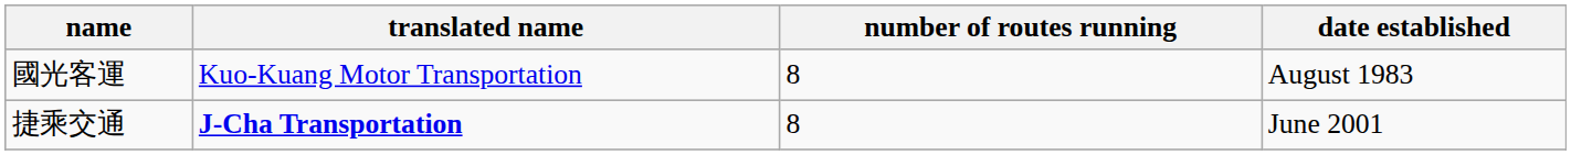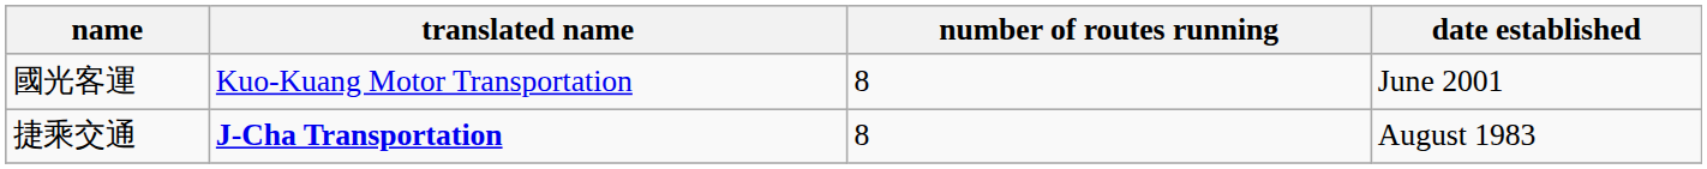 <table class="wikitable" width="100%" align="center">
 <tr>
 <th>name</th>
 <th>translated name</th>
 <th>number of routes running</th>
 <th>date established</th>
 </tr>
 <tr>
 <td>國光客運</td>
 <td><a href='#'>Kuo-Kuang Motor Transportation</a></td>
 <td>8</td>
-<td>August 1983</td>
+<td>June 2001</td>
 </tr>
 <tr>
 <td>捷乘交通</td>
 <td><strong><a href='#'>J-Cha Transportation</a></strong></td>
 <td>8</td>
-<td>June 2001</td>
+<td>August 1983</td>
 </tr>
 </table>
